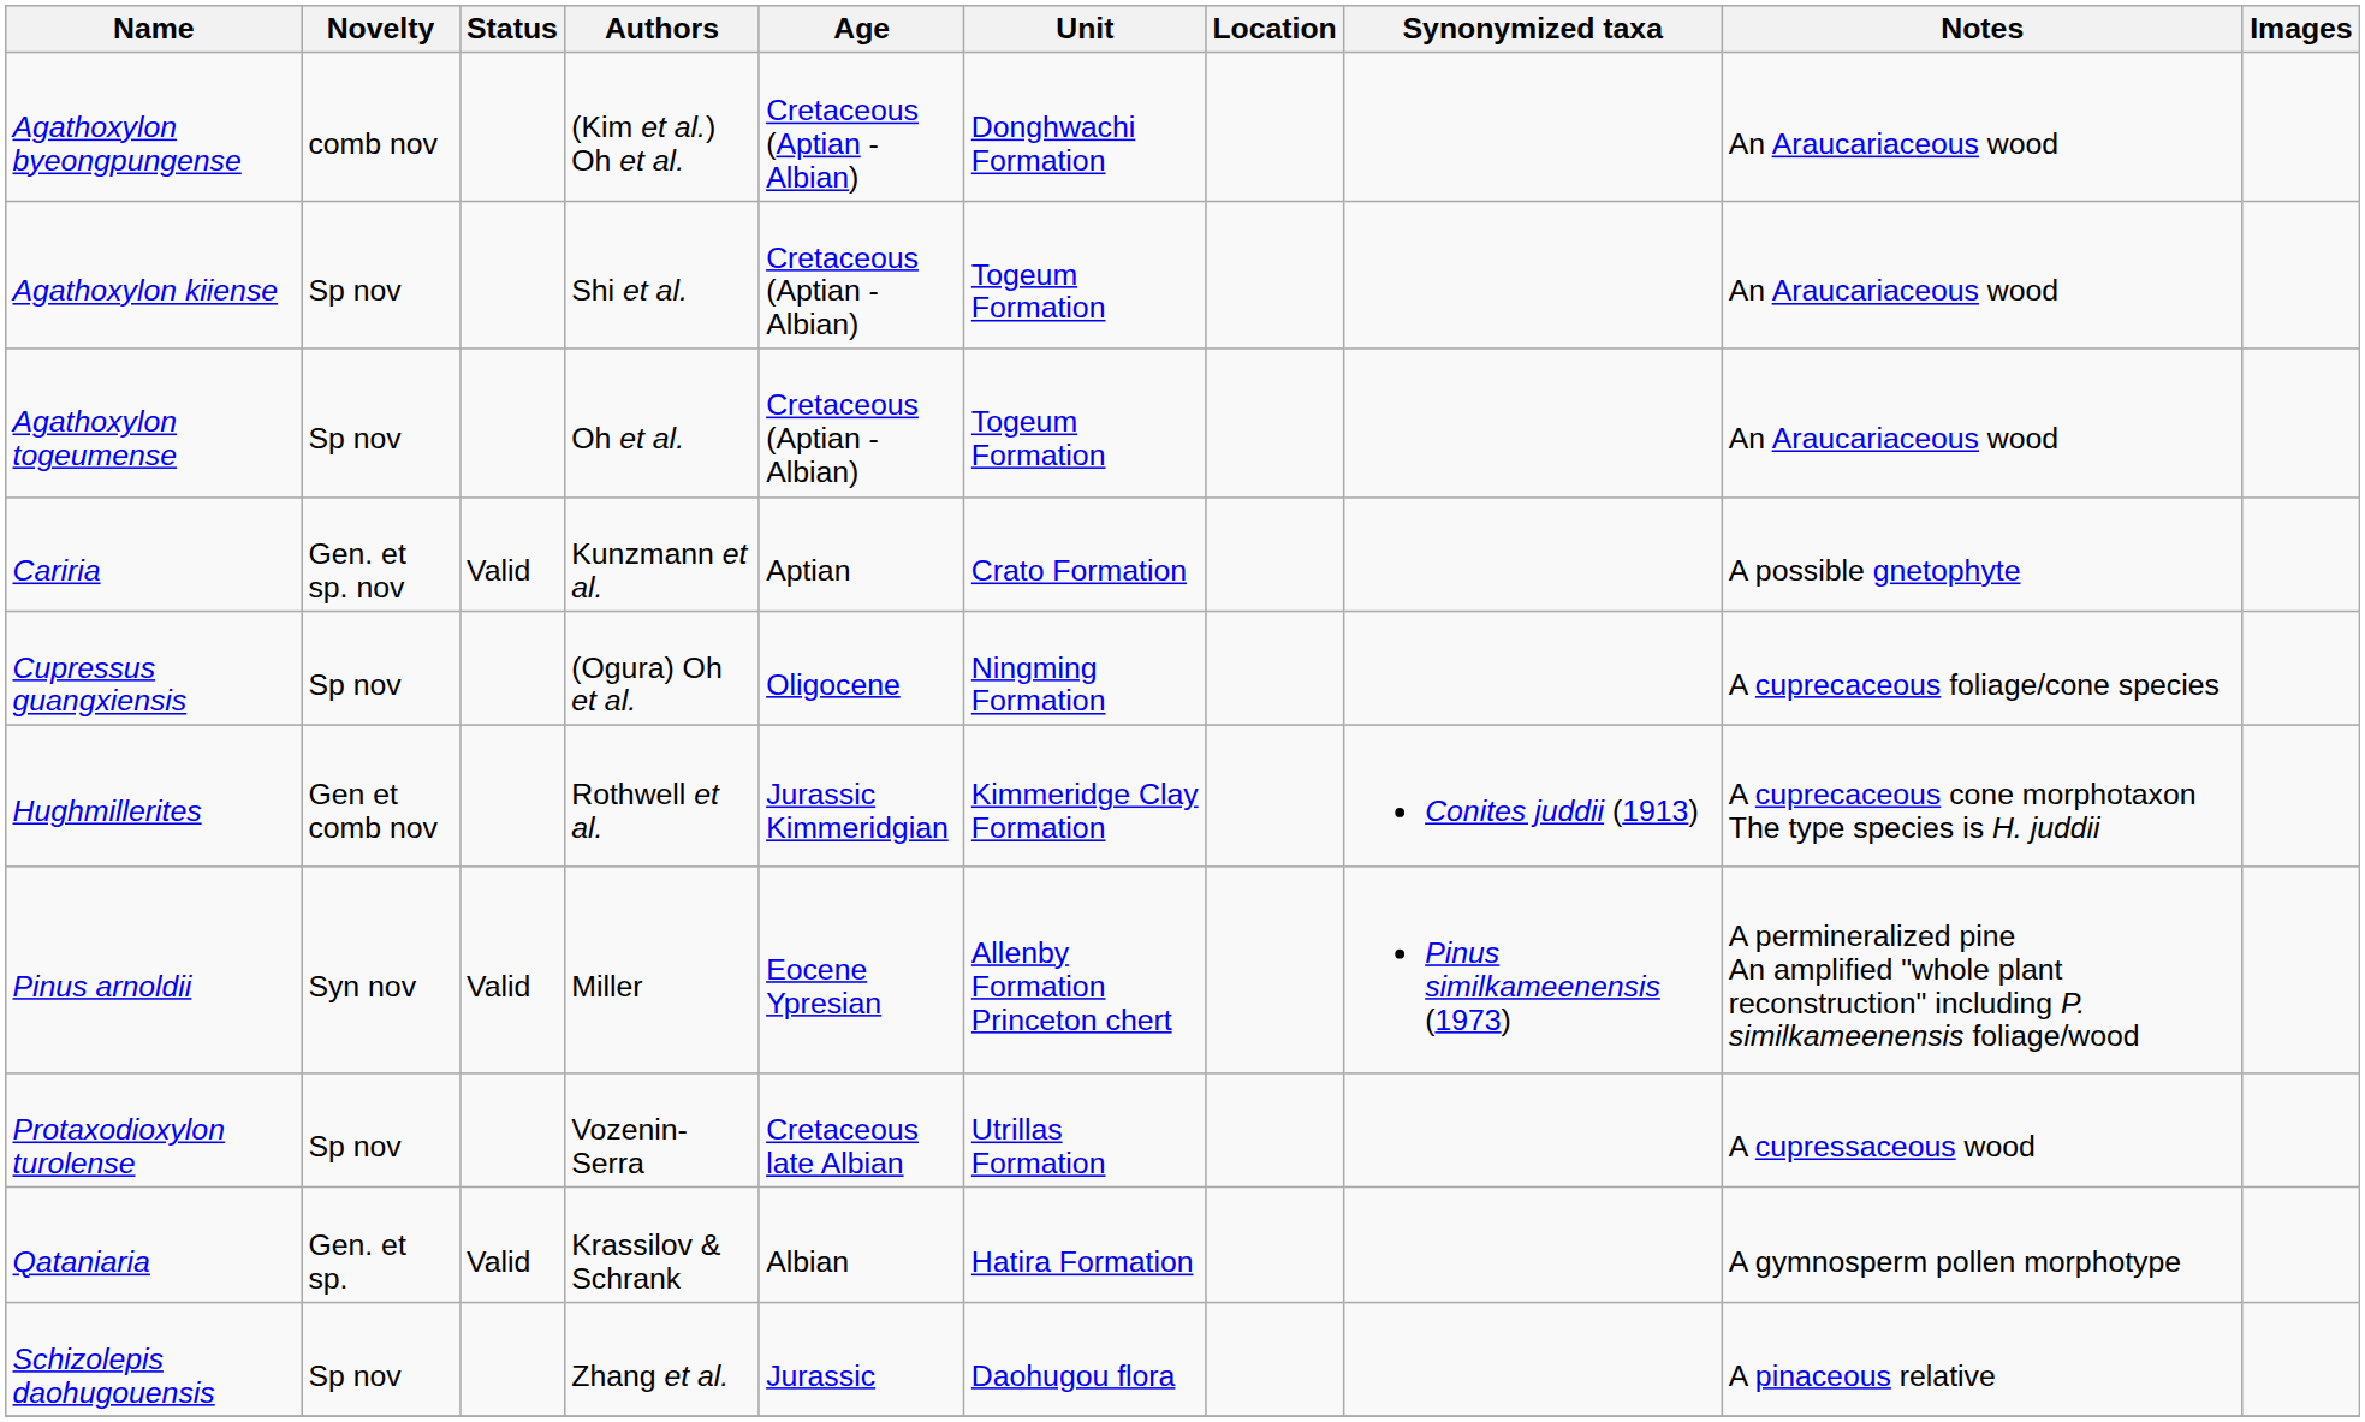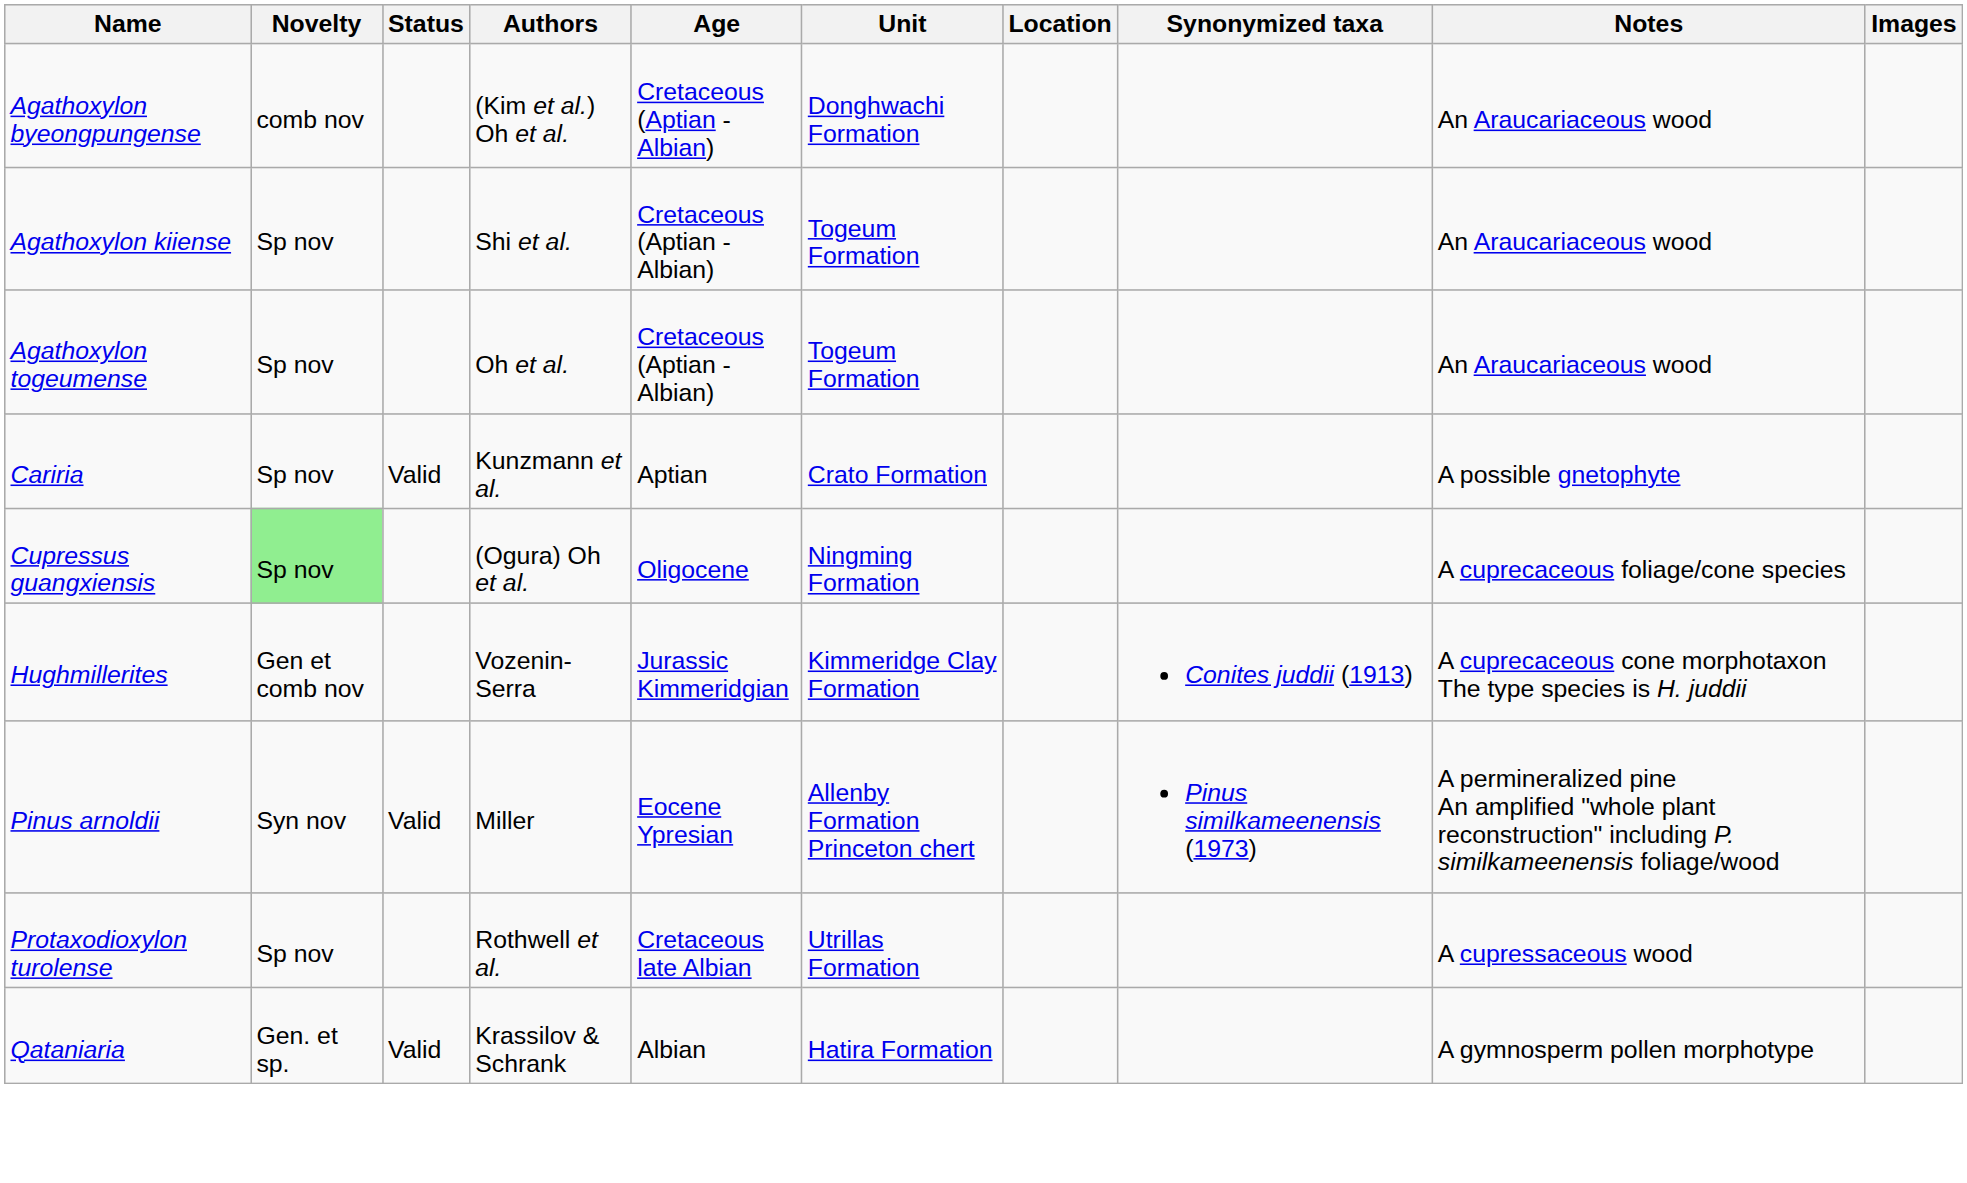 <table class="wikitable sortable" align="center" width="100%">
 <tr>
 <th>Name</th>
 <th>Novelty</th>
 <th>Status</th>
 <th>Authors</th>
 <th>Age</th>
 <th>Unit</th>
 <th>Location</th>
 <th>Synonymized taxa</th>
 <th>Notes</th>
 <th>Images</th>
 </tr>
 <tr>
 <td><br><em><a href='#'>Agathoxylon byeongpungense</a></em></td>
 <td><br>comb nov</td>
 <td></td>
 <td><br>(Kim <em>et al.</em>) Oh <em>et al.</em></td>
 <td><br><a href='#'>Cretaceous</a><br>(<a href='#'>Aptian</a> - <a href='#'>Albian</a>)</td>
 <td><br><a href='#'>Donghwachi Formation</a></td>
 <td><br></td>
 <td></td>
 <td><br>An <a href='#'>Araucariaceous</a> wood</td>
 <td></td>
 </tr>
 <tr>
 <td><br><em><a href='#'>Agathoxylon kiiense</a></em></td>
 <td><br>Sp nov</td>
 <td></td>
 <td><br>Shi <em>et al.</em></td>
 <td><br><a href='#'>Cretaceous</a><br>(Aptian - Albian)</td>
 <td><br><a href='#'>Togeum Formation</a></td>
 <td><br></td>
 <td></td>
 <td><br>An <a href='#'>Araucariaceous</a> wood</td>
 <td></td>
 </tr>
 <tr>
 <td><br><em><a href='#'>Agathoxylon togeumense</a></em></td>
 <td><br>Sp nov</td>
 <td></td>
 <td><br>Oh <em>et al.</em></td>
 <td><br><a href='#'>Cretaceous</a><br>(Aptian - Albian)</td>
 <td><br><a href='#'>Togeum Formation</a></td>
 <td><br></td>
 <td></td>
 <td><br>An <a href='#'>Araucariaceous</a> wood</td>
 <td></td>
 </tr>
 <tr>
 <td><br><em><a href='#'>Cariria</a></em></td>
-<td><br>Gen. et sp. nov</td>
+<td><br>Sp nov</td>
 <td><br>Valid</td>
 <td><br>Kunzmann <em>et al.</em></td>
 <td><br>Aptian</td>
 <td><br><a href='#'>Crato Formation</a></td>
 <td><br></td>
 <td></td>
 <td><br>A possible <a href='#'>gnetophyte</a></td>
 <td></td>
 </tr>
 <tr>
 <td><br><em><a href='#'>Cupressus guangxiensis</a></em></td>
-<td><br>Sp nov</td>
+<td style="background: lightgreen;"><br>Sp nov</td>
 <td></td>
 <td><br>(Ogura) Oh <em>et al.</em></td>
 <td><br><a href='#'>Oligocene</a></td>
 <td><br><a href='#'>Ningming Formation</a></td>
 <td><br></td>
 <td></td>
 <td><br>A <a href='#'>cuprecaceous</a> foliage/cone species</td>
 <td></td>
 </tr>
 <tr>
 <td><br><em><a href='#'>Hughmillerites</a></em></td>
 <td><br>Gen et comb nov</td>
 <td></td>
-<td><br>Rothwell <em>et al.</em></td>
+<td><br>Vozenin-Serra</td>
 <td><br><a href='#'>Jurassic</a><br><a href='#'>Kimmeridgian</a></td>
 <td><br><a href='#'>Kimmeridge Clay Formation</a></td>
 <td><br><br></td>
 <td><br><ul><li><em><a href='#'>Conites juddii</a></em> (<a href='#'>1913</a>)</li></ul></td>
 <td><br>A <a href='#'>cuprecaceous</a> cone morphotaxon<br> The type species is <em>H. juddii</em></td>
 <td></td>
 </tr>
 <tr>
 <td><br><em><a href='#'>Pinus arnoldii</a></em></td>
 <td><br>Syn nov</td>
 <td><br>Valid</td>
 <td><br>Miller</td>
 <td><br><a href='#'>Eocene</a><br><a href='#'>Ypresian</a></td>
 <td><br><a href='#'>Allenby Formation</a><br><a href='#'>Princeton chert</a></td>
 <td><br><br></td>
 <td><br><ul><li><em><a href='#'>Pinus similkameenensis</a></em> (<a href='#'>1973</a>)</li></ul></td>
 <td><br>A permineralized pine<br>An amplified "whole plant reconstruction" including <em>P. similkameenensis</em> foliage/wood</td>
 <td></td>
 </tr>
 <tr>
 <td><br><em><a href='#'>Protaxodioxylon turolense</a></em></td>
 <td><br>Sp nov</td>
 <td></td>
-<td><br>Vozenin-Serra</td>
+<td><br>Rothwell <em>et al.</em></td>
 <td><br><a href='#'>Cretaceous</a><br><a href='#'>late Albian</a></td>
 <td><br><a href='#'>Utrillas Formation</a></td>
 <td><br></td>
 <td></td>
 <td><br>A <a href='#'>cupressaceous</a> wood</td>
 <td></td>
 </tr>
 <tr>
 <td><br><em><a href='#'>Qataniaria</a></em></td>
 <td><br>Gen. et sp.</td>
 <td><br>Valid</td>
 <td><br>Krassilov & Schrank</td>
 <td><br>Albian</td>
 <td><br><a href='#'>Hatira Formation</a></td>
 <td><br></td>
 <td></td>
 <td><br>A gymnosperm pollen morphotype</td>
 <td></td>
 </tr>
 <tr>
-<td><br><em><a href='#'>Schizolepis daohugouensis</a></em></td>
-<td><br>Sp nov</td>
-<td></td>
-<td><br>Zhang <em>et al.</em></td>
-<td><br><a href='#'>Jurassic</a></td>
-<td><br><a href='#'>Daohugou flora</a></td>
-<td><br></td>
-<td></td>
-<td><br>A <a href='#'>pinaceous</a> relative</td>
-<td></td>
-</tr>
-<tr>
 </tr>
 </table>
